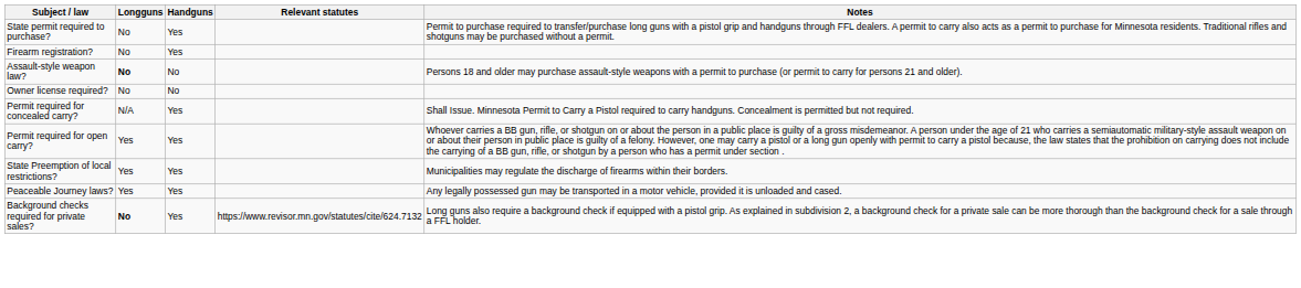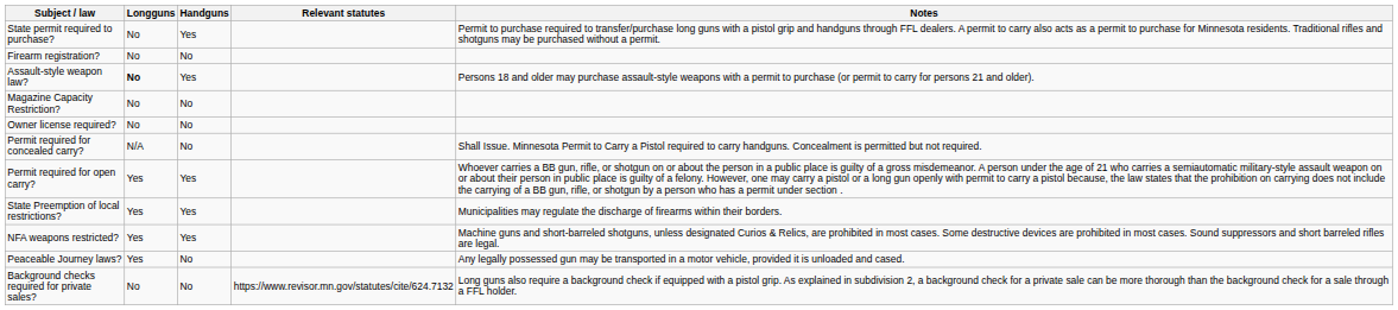 <table class="wikitable"  style="font-size:85%; width:95%;">
 <tr>
 <th>Subject / law</th>
 <th>Longguns</th>
 <th>Handguns</th>
 <th>Relevant statutes</th>
 <th>Notes</th>
 </tr>
 <tr>
 <td>State permit required to purchase?</td>
 <td>No</td>
 <td>Yes</td>
 <td></td>
 <td>Permit to purchase required to transfer/purchase long guns with a pistol grip and handguns through FFL dealers. A permit to carry also acts as a permit to purchase for Minnesota residents. Traditional rifles and shotguns may be purchased without a permit.</td>
 </tr>
 <tr>
 <td>Firearm registration?</td>
 <td>No</td>
-<td>Yes</td>
+<td>No</td>
 <td></td>
 <td></td>
 </tr>
 <tr>
 <td>Assault-style weapon law?</td>
 <td><strong>No</strong></td>
+<td>Yes</td>
+<td></td>
+<td>Persons 18 and older may purchase assault-style weapons with a permit to purchase (or permit to carry for persons 21 and older).</td>
+</tr>
+<tr>
+<td>Magazine Capacity Restriction?</td>
+<td>No</td>
 <td>No</td>
 <td></td>
-<td>Persons 18 and older may purchase assault-style weapons with a permit to purchase (or permit to carry for persons 21 and older).</td>
+<td></td>
 </tr>
 <tr>
 <td>Owner license required?</td>
 <td>No</td>
 <td>No</td>
 <td></td>
 <td></td>
 </tr>
 <tr>
 <td>Permit required for concealed carry?</td>
 <td>N/A</td>
-<td>Yes</td>
+<td>No</td>
 <td></td>
 <td>Shall Issue. Minnesota Permit to Carry a Pistol required to carry handguns. Concealment is permitted but not required.</td>
 </tr>
 <tr>
 <td>Permit required for open carry?</td>
 <td>Yes</td>
 <td>Yes</td>
 <td></td>
 <td>Whoever carries a BB gun, rifle, or shotgun on or about the person in a public place is guilty of a gross misdemeanor. A person under the age of 21 who carries a semiautomatic military-style assault weapon on or about their person in public place is guilty of a felony. However, one may carry a pistol or a long gun openly with permit to carry a pistol because, the law states that the prohibition on carrying does not include the carrying of a BB gun, rifle, or shotgun by a person who has a permit under section .</td>
 </tr>
 <tr>
 <td>State Preemption of local restrictions?</td>
 <td>Yes</td>
 <td>Yes</td>
 <td></td>
 <td>Municipalities may regulate the discharge of firearms within their borders.</td>
 </tr>
 <tr>
+<td>NFA weapons restricted?</td>
+<td>Yes</td>
+<td>Yes</td>
+<td></td>
+<td>Machine guns and short-barreled shotguns, unless designated Curios & Relics, are prohibited in most cases. Some destructive devices are prohibited in most cases. Sound suppressors and short barreled rifles are legal.</td>
+</tr>
+<tr>
 <td>Peaceable Journey laws?</td>
 <td>Yes</td>
-<td>Yes</td>
+<td>No</td>
 <td> </td>
 <td>Any legally possessed gun may be transported in a motor vehicle, provided it is unloaded and cased.</td>
 </tr>
 <tr>
 <td>Background checks required for private sales?</td>
-<td><strong>No</strong></td>
-<td>Yes</td>
+<td>No</td>
+<td>No</td>
 <td>https://www.revisor.mn.gov/statutes/cite/624.7132</td>
 <td>Long guns also require a background check if equipped with a pistol grip.  As explained in subdivision 2, a background check for a private sale can be more thorough than the background check for a sale through a FFL holder.</td>
 </tr>
 </table>
